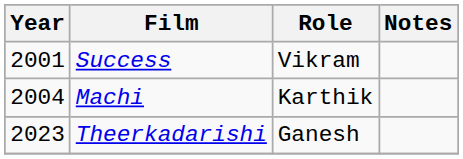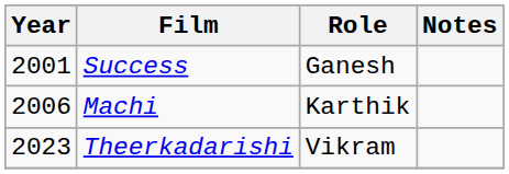 <table class="wikitable sortable">
 <tr>
 <th>Year</th>
 <th>Film</th>
 <th>Role</th>
 <th>Notes</th>
 </tr>
 <tr>
 <td>2001</td>
 <td><em><a href='#'>Success</a></em></td>
-<td>Vikram</td>
+<td>Ganesh</td>
 <td></td>
 </tr>
 <tr>
-<td>2004</td>
+<td>2006</td>
 <td><em><a href='#'>Machi</a></em></td>
 <td>Karthik</td>
 <td></td>
 </tr>
 <tr>
 <td>2023</td>
 <td><em><a href='#'>Theerkadarishi</a></em></td>
-<td>Ganesh</td>
+<td>Vikram</td>
 <td></td>
 </tr>
 <tr>
 </tr>
 </table>
